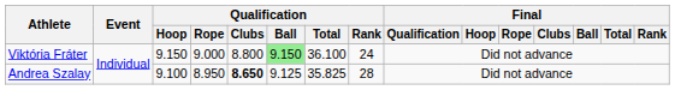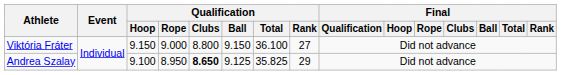 <table class=wikitable style="font-size:90%">
 <tr>
 <th rowspan=2>Athlete</th>
 <th rowspan=2>Event</th>
 <th colspan=6>Qualification</th>
 <th colspan=7>Final</th>
 </tr>
 <tr style="font-size:95%">
 <th>Hoop</th>
 <th>Rope</th>
 <th>Clubs</th>
 <th>Ball</th>
 <th>Total</th>
 <th>Rank</th>
 <th>Qualification</th>
 <th>Hoop</th>
 <th>Rope</th>
 <th>Clubs</th>
 <th>Ball</th>
 <th>Total</th>
 <th>Rank</th>
 </tr>
 <tr align=center>
 <td align=left><a href='#'>Viktória Fráter</a></td>
 <td align=left rowspan=2><a href='#'>Individual</a></td>
 <td>9.150</td>
 <td>9.000</td>
 <td>8.800</td>
-<td style="background: lightgreen;">9.150</td>
+<td>9.150</td>
 <td>36.100</td>
-<td>24</td>
+<td>27</td>
 <td colspan=7>Did not advance</td>
 </tr>
 <tr align=center>
 <td align=left><a href='#'>Andrea Szalay</a></td>
 <td>9.100</td>
 <td>8.950</td>
 <td><strong>8.650</strong></td>
 <td>9.125</td>
 <td>35.825</td>
-<td>28</td>
+<td>29</td>
 <td colspan=7>Did not advance</td>
 </tr>
 </table>
